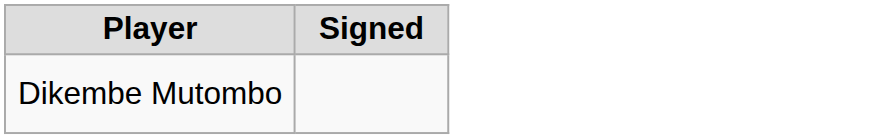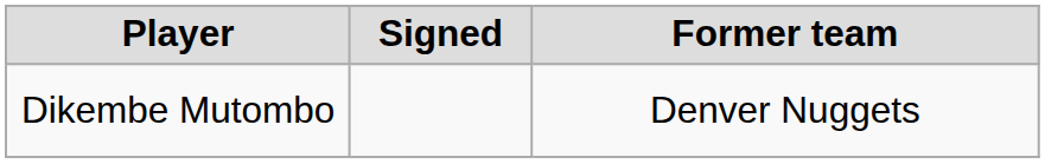 <table class="wikitable" style="text-align: center">
 <tr align="center" bgcolor="#dddddd">
 <td style="width:140px"><strong>Player</strong></td>
 <td style="width:70px"><strong>Signed</strong></td>
+<td style="width:210px"><strong>Former team</strong></td>
 </tr>
 <tr style="height:40px">
 <td>Dikembe Mutombo</td>
 <td style="font-size: 80%"></td>
+<td>Denver Nuggets</td>
 </tr>
 </table>
